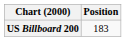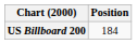 <table class="wikitable plainrowheaders" style="text-align:center">
 <tr>
 <th scope="col">Chart (2000)</th>
 <th scope="col">Position</th>
 </tr>
 <tr>
 <th scope="row">US <em>Billboard</em> 200</th>
-<td>183</td>
+<td>184</td>
 </tr>
 </table>
